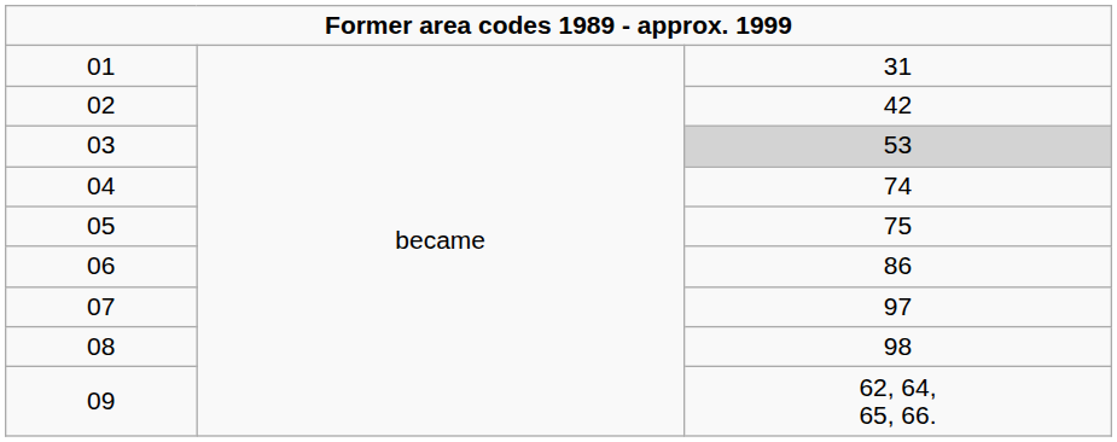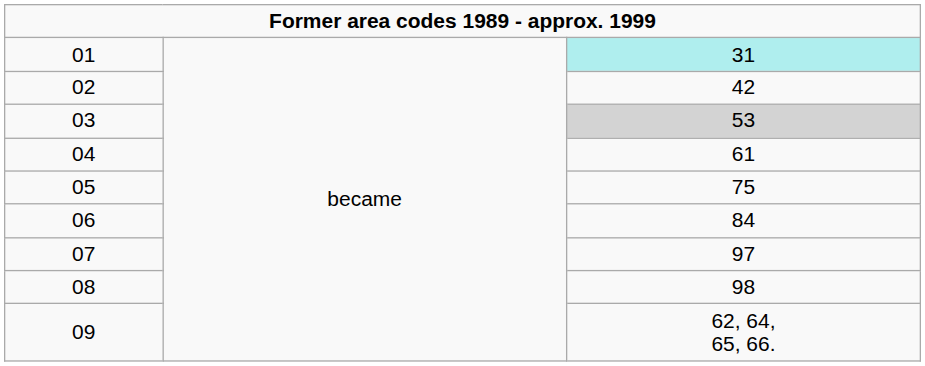 <table class="wikitable" style="width: 700px; text-align: center; margin-right: auto; border: none;">
 <tr>
 <td colspan="3"><strong>Former area codes 1989 - approx. 1999</strong></td>
 </tr>
 <tr>
 <td>01</td>
 <td rowspan="9">became</td>
-<td>31</td>
+<td style="background: paleturquoise;">31</td>
 </tr>
 <tr>
 <td>02</td>
 <td>42</td>
 </tr>
 <tr>
 <td>03</td>
 <td style="background: lightgrey;">53</td>
 </tr>
 <tr>
 <td>04</td>
-<td>74</td>
+<td>61</td>
 </tr>
 <tr>
 <td>05</td>
 <td>75</td>
 </tr>
 <tr>
 <td>06</td>
-<td>86</td>
+<td>84</td>
 </tr>
 <tr>
 <td>07</td>
 <td>97</td>
 </tr>
 <tr>
 <td>08</td>
 <td>98</td>
 </tr>
 <tr>
 <td>09</td>
 <td>62, 64,<br>65, 66.</td>
 </tr>
 </table>
